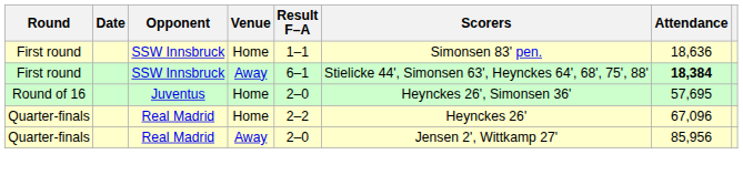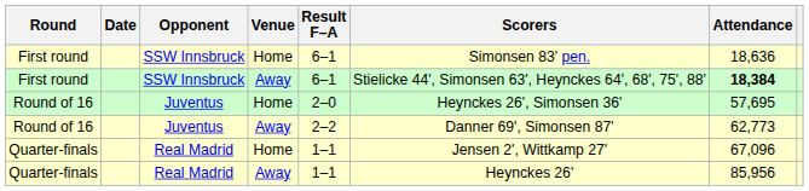 <table class="wikitable sortable" style="text-align:center;">
 <tr>
 <th>Round</th>
 <th>Date</th>
 <th>Opponent</th>
 <th>Venue</th>
 <th>Result<br>F–A</th>
 <th class=unsortable>Scorers</th>
 <th>Attendance</th>
 <th class=unsortable></th>
 </tr>
 <tr bgcolor="#ffffcc">
 <td>First round</td>
 <td></td>
 <td><a href='#'>SSW Innsbruck</a></td>
 <td>Home</td>
-<td>1–1</td>
+<td>6–1</td>
 <td>Simonsen 83' <a href='#'>pen.</a></td>
 <td>18,636</td>
 <td></td>
 </tr>
 <tr bgcolor="#ccffcc">
 <td>First round</td>
 <td></td>
 <td><a href='#'>SSW Innsbruck</a></td>
 <td><a href='#'>Away</a></td>
 <td>6–1</td>
 <td>Stielicke 44', Simonsen 63', Heynckes 64', 68', 75', 88'</td>
 <td><strong>18,384</strong></td>
 <td></td>
 </tr>
 <tr bgcolor="#ccffcc">
 <td>Round of 16</td>
 <td></td>
 <td><a href='#'>Juventus</a></td>
 <td>Home</td>
 <td>2–0</td>
 <td>Heynckes 26', Simonsen 36'</td>
 <td>57,695</td>
 <td></td>
 </tr>
 <tr bgcolor="#ffffcc">
+<td>Round of 16</td>
+<td></td>
+<td><a href='#'>Juventus</a></td>
+<td><a href='#'>Away</a></td>
+<td>2–2</td>
+<td>Danner 69', Simonsen 87'</td>
+<td>62,773</td>
+<td></td>
+</tr>
+<tr bgcolor="#ffffcc">
 <td>Quarter-finals</td>
 <td></td>
 <td><a href='#'>Real Madrid</a></td>
 <td>Home</td>
-<td>2–2</td>
-<td>Heynckes 26'</td>
+<td>1–1</td>
+<td>Jensen 2', Wittkamp 27'</td>
 <td>67,096</td>
 <td></td>
 </tr>
 <tr bgcolor="#ffffcc">
 <td>Quarter-finals</td>
 <td></td>
 <td><a href='#'>Real Madrid</a></td>
 <td><a href='#'>Away</a></td>
-<td>2–0</td>
-<td>Jensen 2', Wittkamp 27'</td>
+<td>1–1</td>
+<td>Heynckes 26'</td>
 <td>85,956</td>
 <td></td>
 </tr>
 </table>
